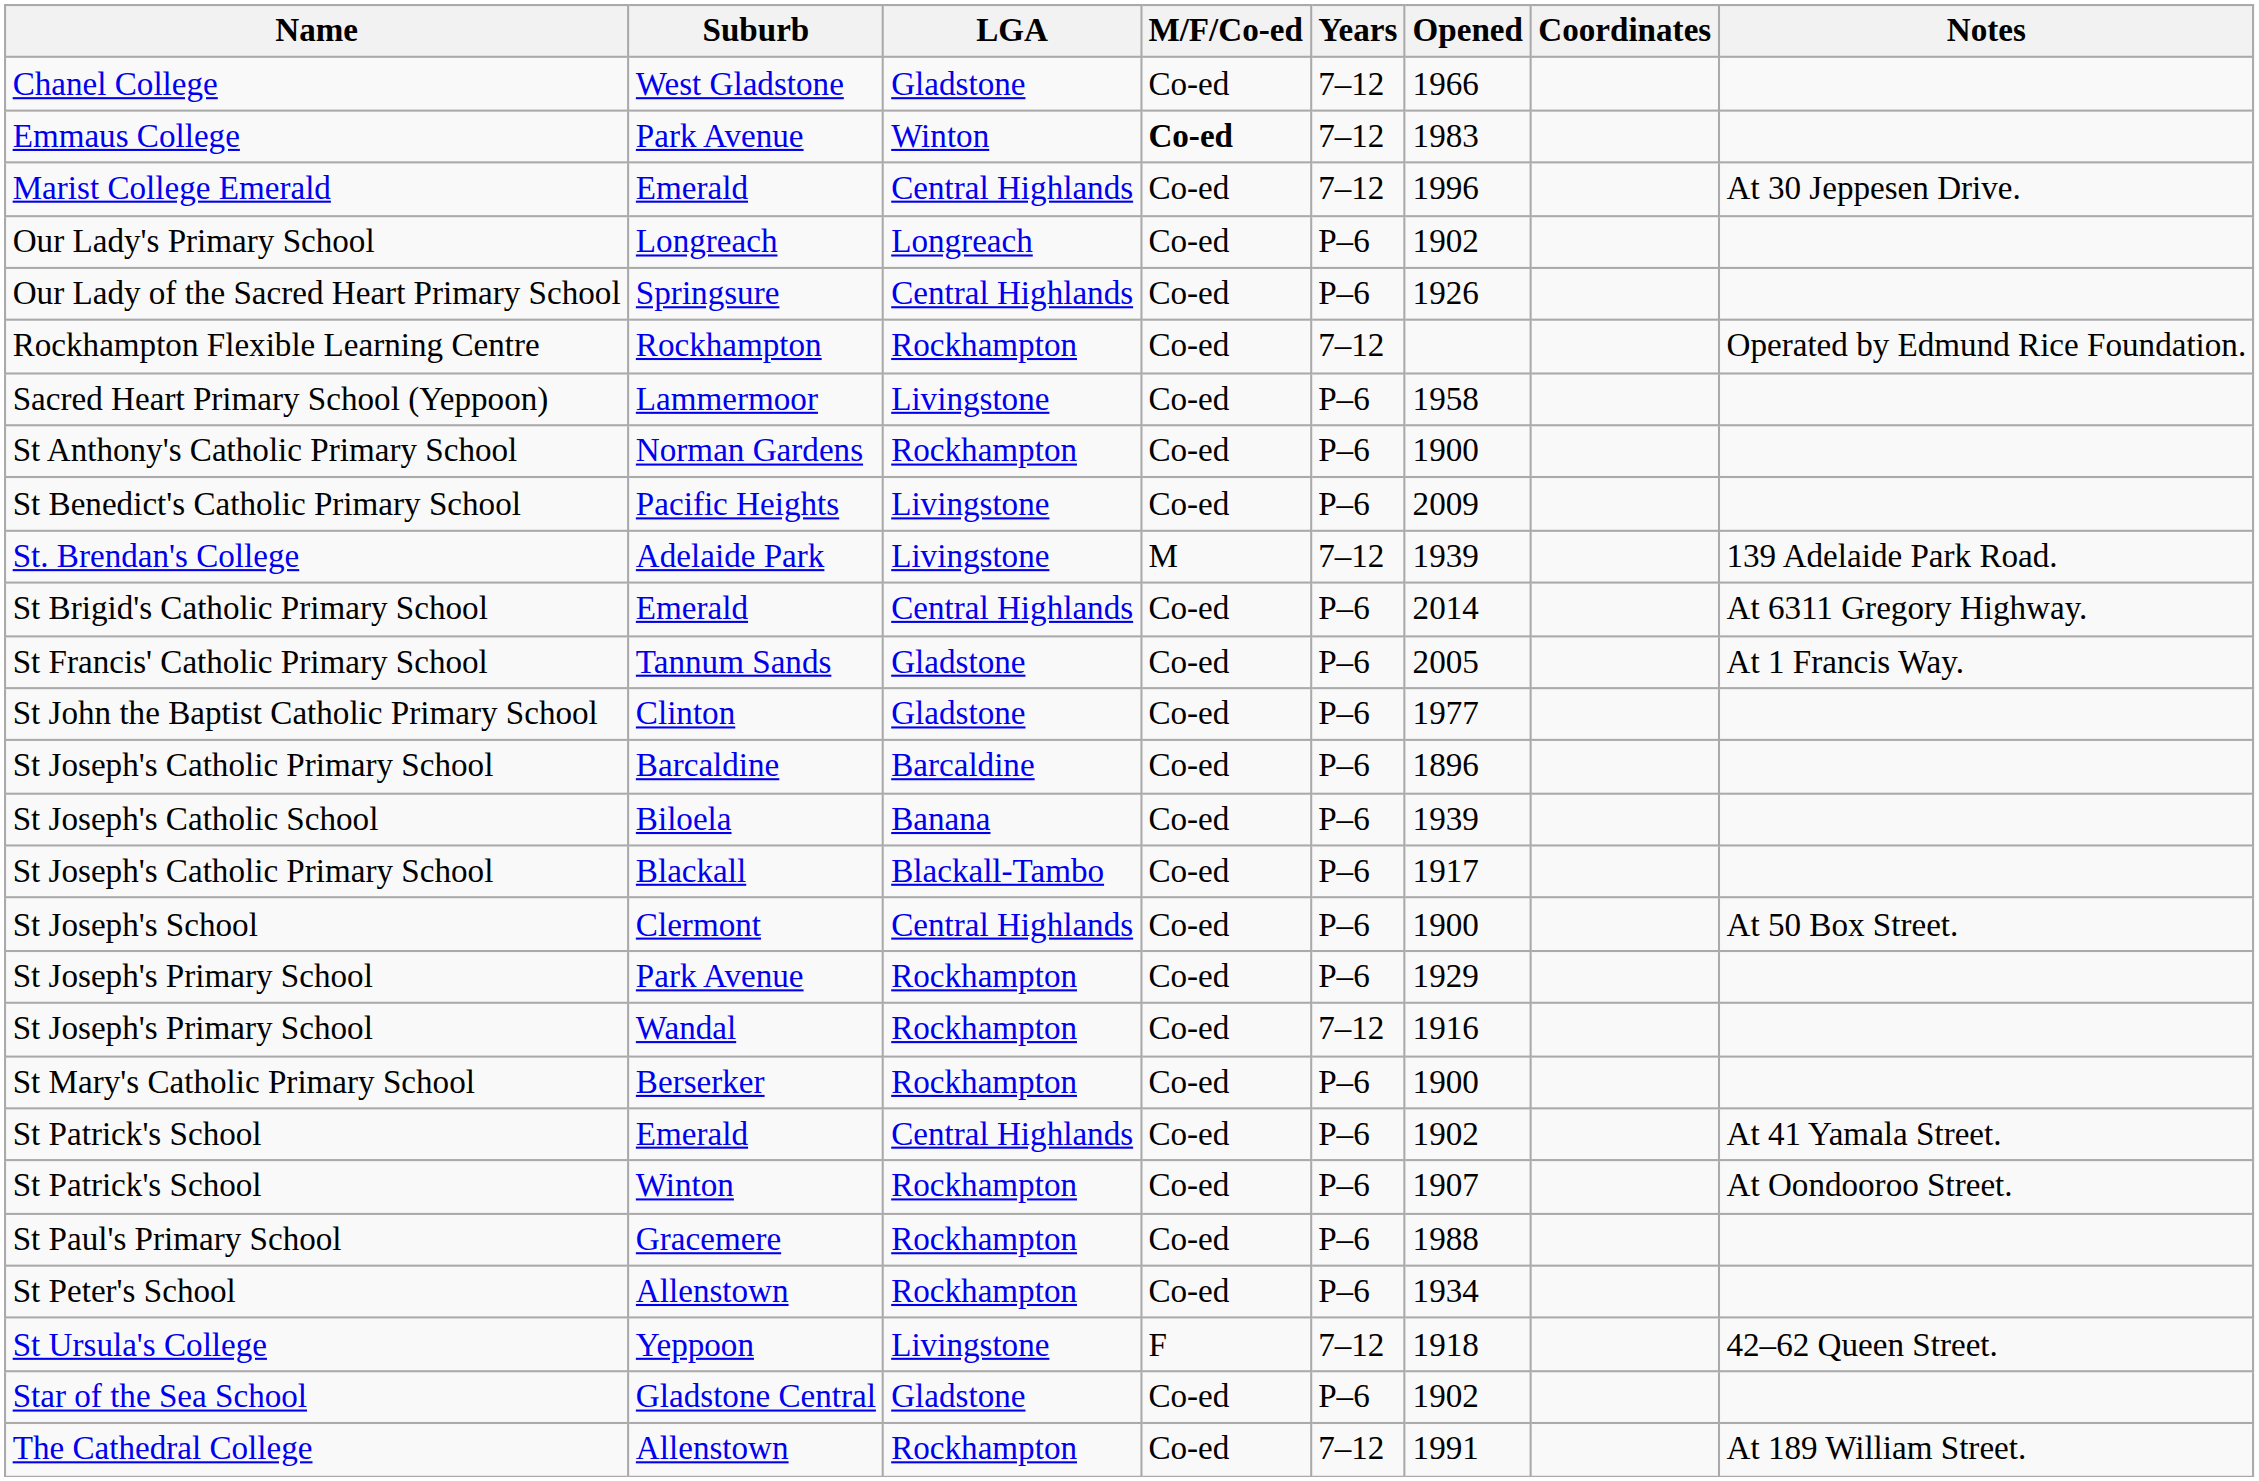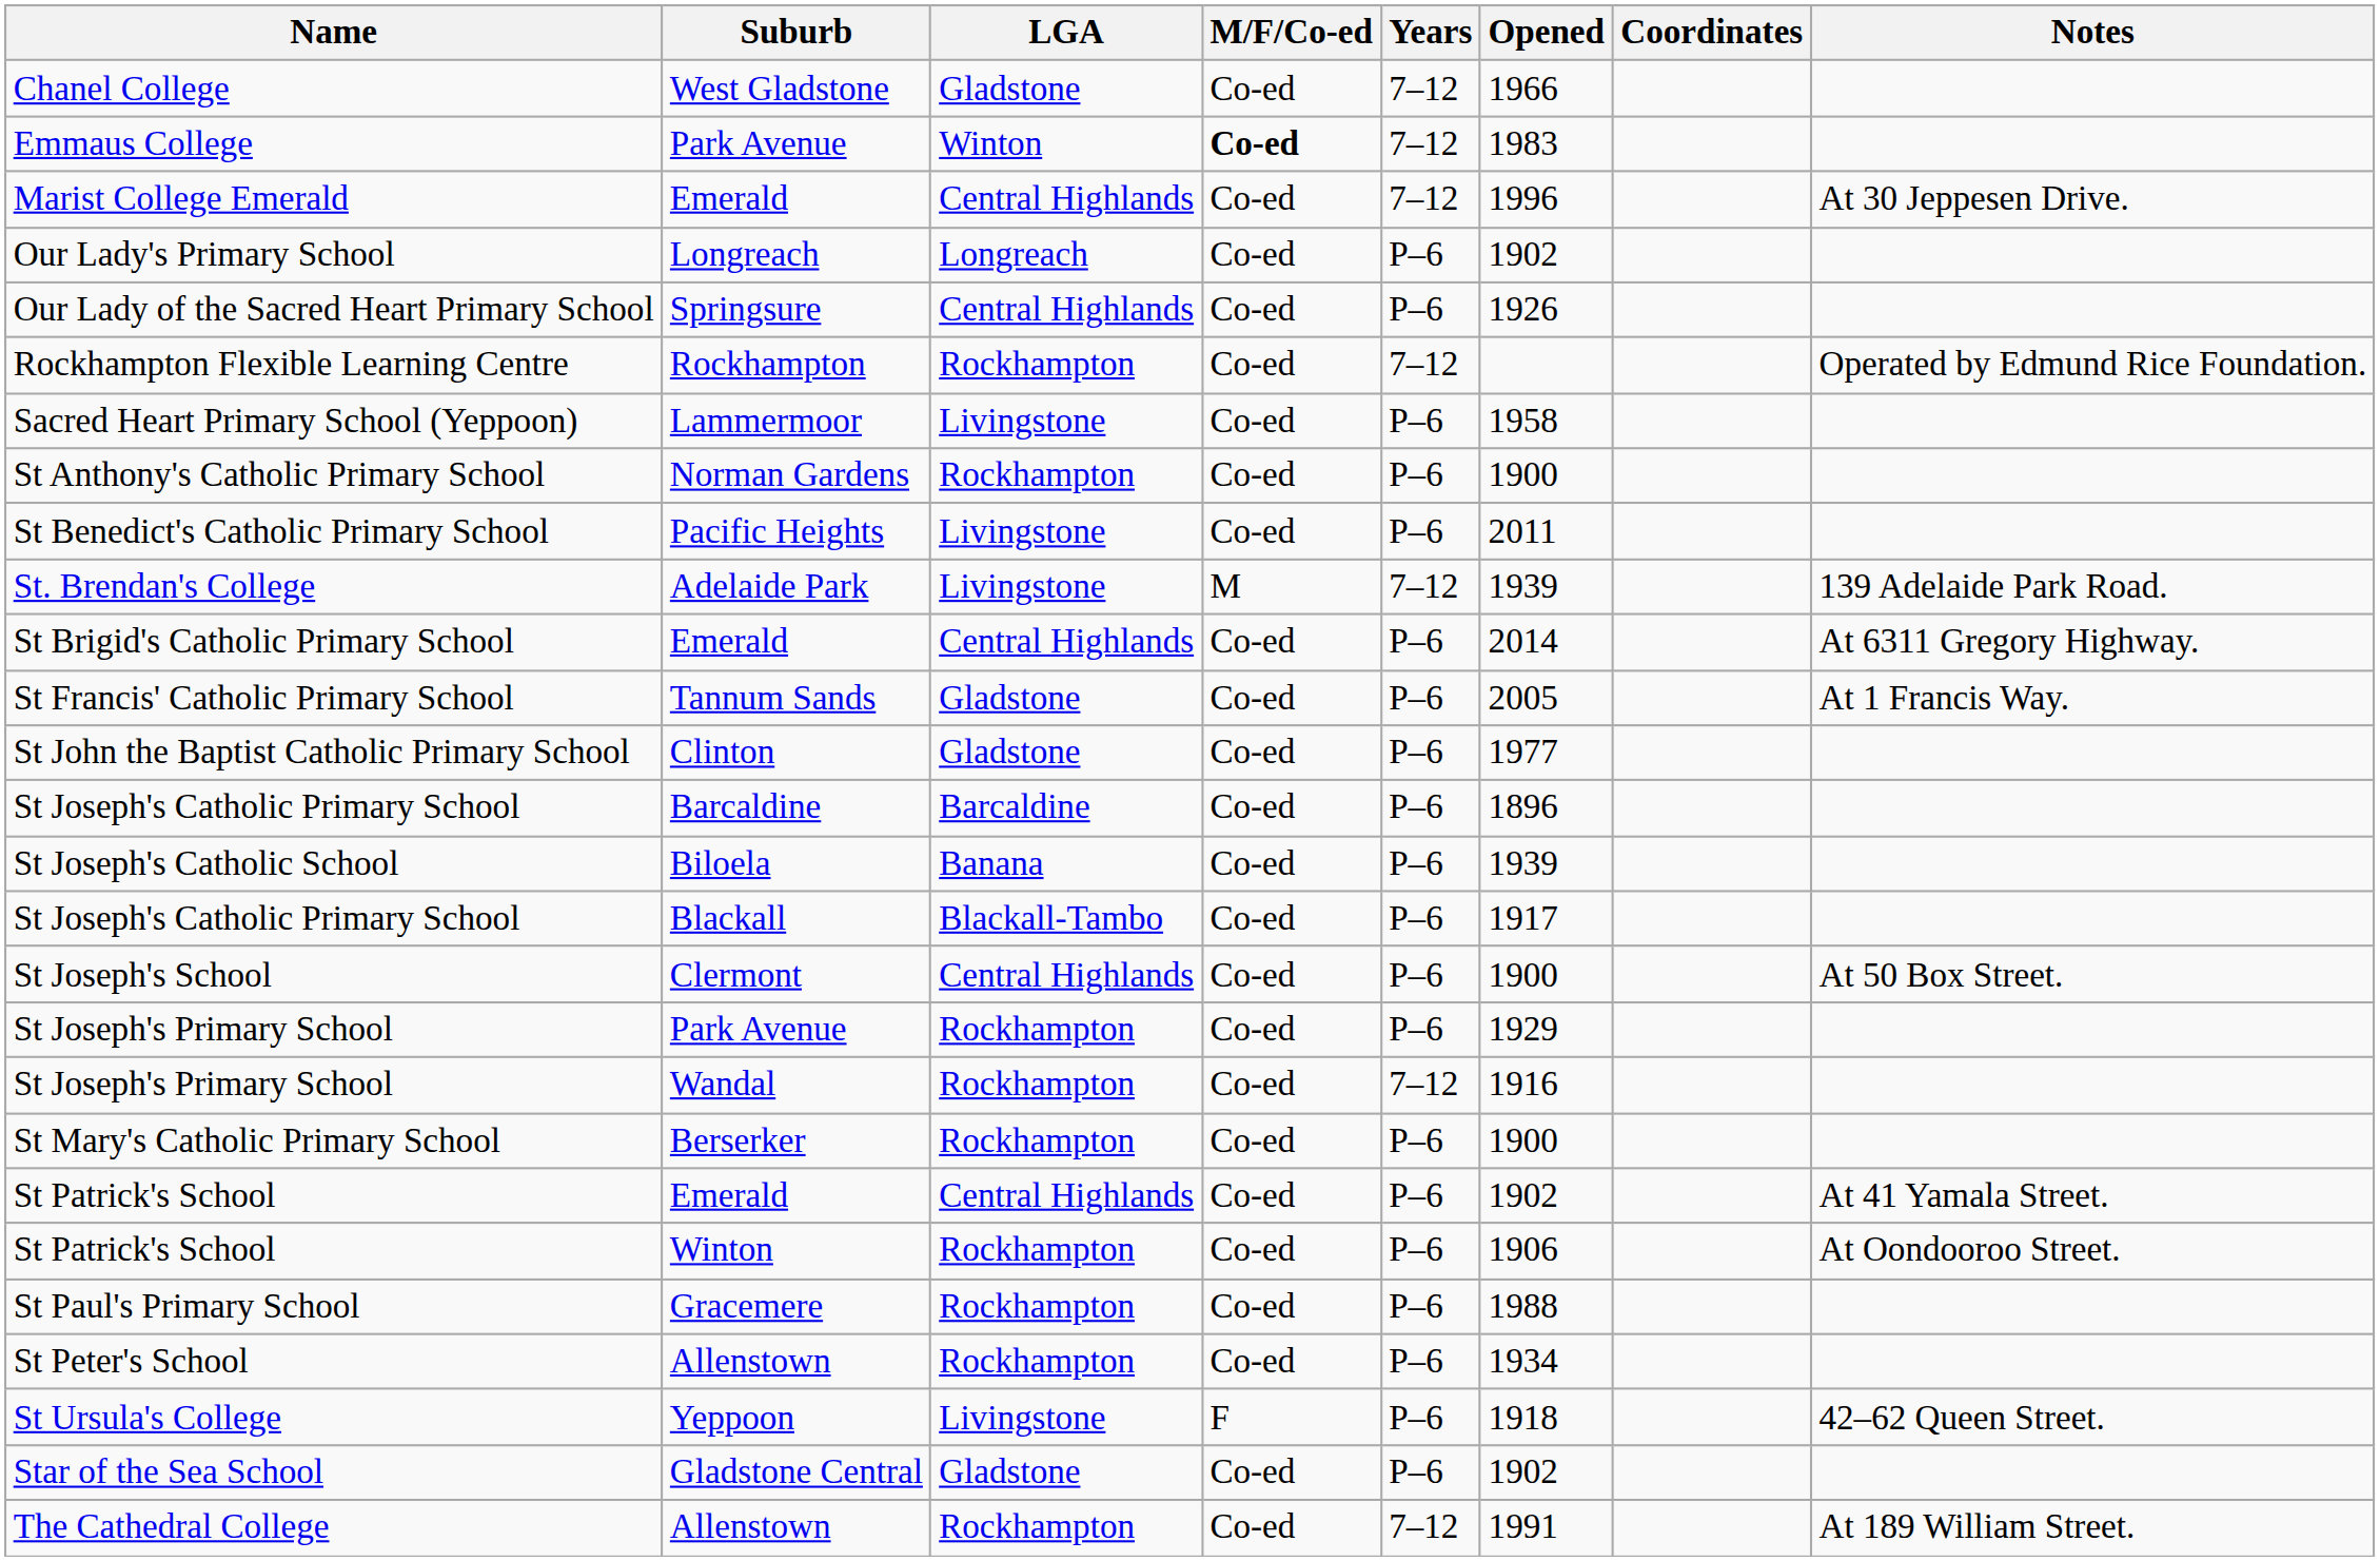 <table class="wikitable sortable">
 <tr>
 <th>Name</th>
 <th>Suburb</th>
 <th>LGA</th>
 <th>M/F/Co-ed</th>
 <th>Years</th>
 <th>Opened</th>
 <th>Coordinates</th>
 <th>Notes</th>
 </tr>
 <tr>
 <td><a href='#'>Chanel College</a></td>
 <td><a href='#'>West Gladstone</a></td>
 <td><a href='#'>Gladstone</a></td>
 <td>Co-ed</td>
 <td>7–12</td>
 <td>1966</td>
 <td></td>
 <td></td>
 </tr>
 <tr>
 <td><a href='#'>Emmaus College</a></td>
 <td><a href='#'>Park Avenue</a></td>
 <td><a href='#'>Winton</a></td>
 <td><strong>Co-ed</strong></td>
 <td>7–12</td>
 <td>1983</td>
 <td></td>
 <td></td>
 </tr>
 <tr>
 <td><a href='#'>Marist College Emerald</a></td>
 <td><a href='#'>Emerald</a></td>
 <td><a href='#'>Central Highlands</a></td>
 <td>Co-ed</td>
 <td>7–12</td>
 <td>1996</td>
 <td></td>
 <td>At 30 Jeppesen Drive.</td>
 </tr>
 <tr>
 <td>Our Lady's Primary School</td>
 <td><a href='#'>Longreach</a></td>
 <td><a href='#'>Longreach</a></td>
 <td>Co-ed</td>
 <td>P–6</td>
 <td>1902</td>
 <td></td>
 <td></td>
 </tr>
 <tr>
 <td>Our Lady of the Sacred Heart Primary School</td>
 <td><a href='#'>Springsure</a></td>
 <td><a href='#'>Central Highlands</a></td>
 <td>Co-ed</td>
 <td>P–6</td>
 <td>1926</td>
 <td></td>
 <td></td>
 </tr>
 <tr>
 <td>Rockhampton Flexible Learning Centre</td>
 <td><a href='#'>Rockhampton</a></td>
 <td><a href='#'>Rockhampton</a></td>
 <td>Co-ed</td>
 <td>7–12</td>
 <td></td>
 <td></td>
 <td>Operated by Edmund Rice Foundation.</td>
 </tr>
 <tr>
 <td>Sacred Heart Primary School (Yeppoon)</td>
 <td><a href='#'>Lammermoor</a></td>
 <td><a href='#'>Livingstone</a></td>
 <td>Co-ed</td>
 <td>P–6</td>
 <td>1958</td>
 <td></td>
 <td></td>
 </tr>
 <tr>
 <td>St Anthony's Catholic Primary School</td>
 <td><a href='#'>Norman Gardens</a></td>
 <td><a href='#'>Rockhampton</a></td>
 <td>Co-ed</td>
 <td>P–6</td>
 <td>1900</td>
 <td></td>
 <td></td>
 </tr>
 <tr>
 <td>St Benedict's Catholic Primary School</td>
 <td><a href='#'>Pacific Heights</a></td>
 <td><a href='#'>Livingstone</a></td>
 <td>Co-ed</td>
 <td>P–6</td>
-<td>2009</td>
+<td>2011</td>
 <td></td>
 <td></td>
 </tr>
 <tr>
 <td><a href='#'>St. Brendan's College</a></td>
 <td><a href='#'>Adelaide Park</a></td>
 <td><a href='#'>Livingstone</a></td>
 <td>M</td>
 <td>7–12</td>
 <td>1939</td>
 <td></td>
 <td>139 Adelaide Park Road.</td>
 </tr>
 <tr>
 <td>St Brigid's Catholic Primary School</td>
 <td><a href='#'>Emerald</a></td>
 <td><a href='#'>Central Highlands</a></td>
 <td>Co-ed</td>
 <td>P–6</td>
 <td>2014</td>
 <td></td>
 <td>At 6311 Gregory Highway.</td>
 </tr>
 <tr>
 <td>St Francis' Catholic Primary School</td>
 <td><a href='#'>Tannum Sands</a></td>
 <td><a href='#'>Gladstone</a></td>
 <td>Co-ed</td>
 <td>P–6</td>
 <td>2005</td>
 <td></td>
 <td>At 1 Francis Way.</td>
 </tr>
 <tr>
 <td>St John the Baptist Catholic Primary School</td>
 <td><a href='#'>Clinton</a></td>
 <td><a href='#'>Gladstone</a></td>
 <td>Co-ed</td>
 <td>P–6</td>
 <td>1977</td>
 <td></td>
 <td></td>
 </tr>
 <tr>
 <td>St Joseph's Catholic Primary School</td>
 <td><a href='#'>Barcaldine</a></td>
 <td><a href='#'>Barcaldine</a></td>
 <td>Co-ed</td>
 <td>P–6</td>
 <td>1896</td>
 <td></td>
 <td></td>
 </tr>
 <tr>
 <td>St Joseph's Catholic School</td>
 <td><a href='#'>Biloela</a></td>
 <td><a href='#'>Banana</a></td>
 <td>Co-ed</td>
 <td>P–6</td>
 <td>1939</td>
 <td></td>
 <td></td>
 </tr>
 <tr>
 <td>St Joseph's Catholic Primary School</td>
 <td><a href='#'>Blackall</a></td>
 <td><a href='#'>Blackall-Tambo</a></td>
 <td>Co-ed</td>
 <td>P–6</td>
 <td>1917</td>
 <td></td>
 <td></td>
 </tr>
 <tr>
 <td>St Joseph's School</td>
 <td><a href='#'>Clermont</a></td>
 <td><a href='#'>Central Highlands</a></td>
 <td>Co-ed</td>
 <td>P–6</td>
 <td>1900</td>
 <td></td>
 <td>At 50 Box Street.</td>
 </tr>
 <tr>
 <td>St Joseph's Primary School</td>
 <td><a href='#'>Park Avenue</a></td>
 <td><a href='#'>Rockhampton</a></td>
 <td>Co-ed</td>
 <td>P–6</td>
 <td>1929</td>
 <td></td>
 <td></td>
 </tr>
 <tr>
 <td>St Joseph's Primary School</td>
 <td><a href='#'>Wandal</a></td>
 <td><a href='#'>Rockhampton</a></td>
 <td>Co-ed</td>
 <td>7–12</td>
 <td>1916</td>
 <td></td>
 <td></td>
 </tr>
 <tr>
 <td>St Mary's Catholic Primary School</td>
 <td><a href='#'>Berserker</a></td>
 <td><a href='#'>Rockhampton</a></td>
 <td>Co-ed</td>
 <td>P–6</td>
 <td>1900</td>
 <td></td>
 <td></td>
 </tr>
 <tr>
 <td>St Patrick's School</td>
 <td><a href='#'>Emerald</a></td>
 <td><a href='#'>Central Highlands</a></td>
 <td>Co-ed</td>
 <td>P–6</td>
 <td>1902</td>
 <td></td>
 <td>At 41 Yamala Street.</td>
 </tr>
 <tr>
 <td>St Patrick's School</td>
 <td><a href='#'>Winton</a></td>
 <td><a href='#'>Rockhampton</a></td>
 <td>Co-ed</td>
 <td>P–6</td>
-<td>1907</td>
+<td>1906</td>
 <td></td>
 <td>At Oondooroo Street.</td>
 </tr>
 <tr>
 <td>St Paul's Primary School</td>
 <td><a href='#'>Gracemere</a></td>
 <td><a href='#'>Rockhampton</a></td>
 <td>Co-ed</td>
 <td>P–6</td>
 <td>1988</td>
 <td></td>
 <td></td>
 </tr>
 <tr>
 <td>St Peter's School</td>
 <td><a href='#'>Allenstown</a></td>
 <td><a href='#'>Rockhampton</a></td>
 <td>Co-ed</td>
 <td>P–6</td>
 <td>1934</td>
 <td></td>
 <td></td>
 </tr>
 <tr>
 <td><a href='#'>St Ursula's College</a></td>
 <td><a href='#'>Yeppoon</a></td>
 <td><a href='#'>Livingstone</a></td>
 <td>F</td>
-<td>7–12</td>
+<td>P–6</td>
 <td>1918</td>
 <td></td>
 <td>42–62 Queen Street.</td>
 </tr>
 <tr>
 <td><a href='#'>Star of the Sea School</a></td>
 <td><a href='#'>Gladstone Central</a></td>
 <td><a href='#'>Gladstone</a></td>
 <td>Co-ed</td>
 <td>P–6</td>
 <td>1902</td>
 <td></td>
 <td></td>
 </tr>
 <tr>
 <td><a href='#'>The Cathedral College</a></td>
 <td><a href='#'>Allenstown</a></td>
 <td><a href='#'>Rockhampton</a></td>
 <td>Co-ed</td>
 <td>7–12</td>
 <td>1991</td>
 <td></td>
 <td>At 189 William Street.</td>
 </tr>
 </table>
